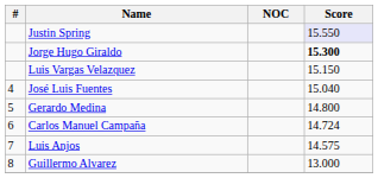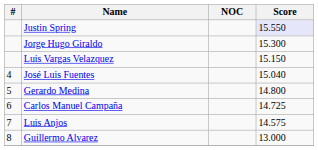 <table class="wikitable" width=500>
 <tr>
 <th>#</th>
 <th>Name</th>
 <th>NOC</th>
 <th>Score</th>
 </tr>
 <tr>
 <td></td>
 <td><a href='#'>Justin Spring</a></td>
 <td></td>
 <td style="background: lavender;">15.550</td>
 </tr>
 <tr>
 <td></td>
 <td><a href='#'>Jorge Hugo Giraldo</a></td>
 <td></td>
-<td><strong>15.300</strong></td>
+<td>15.300</td>
 </tr>
 <tr>
 <td></td>
 <td><a href='#'>Luis Vargas Velazquez</a></td>
 <td></td>
 <td>15.150</td>
 </tr>
 <tr>
 <td>4</td>
 <td><a href='#'>José Luis Fuentes</a></td>
 <td></td>
 <td>15.040</td>
 </tr>
 <tr>
 <td>5</td>
 <td><a href='#'>Gerardo Medina</a></td>
 <td></td>
 <td>14.800</td>
 </tr>
 <tr>
 <td>6</td>
 <td><a href='#'>Carlos Manuel Campaña</a></td>
 <td></td>
-<td>14.724</td>
+<td>14.725</td>
 </tr>
 <tr>
 <td>7</td>
 <td><a href='#'>Luis Anjos</a></td>
 <td></td>
 <td>14.575</td>
 </tr>
 <tr>
 <td>8</td>
 <td><a href='#'>Guillermo Alvarez</a></td>
 <td></td>
 <td>13.000</td>
 </tr>
 <tr>
 </tr>
 </table>
